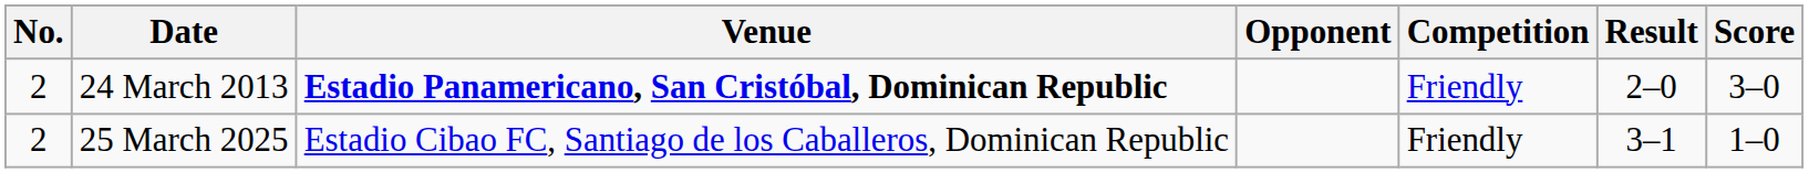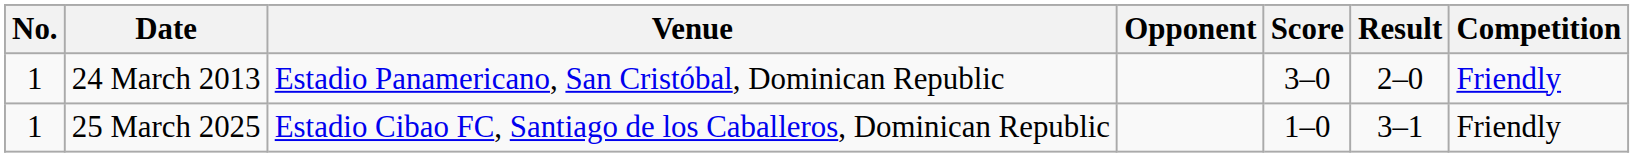 <table class="wikitable sortable">
 <tr>
 <th scope="col">No.</th>
 <th scope="col">Date</th>
 <th scope="col">Venue</th>
 <th scope="col">Opponent</th>
+<th scope="col">Score</th>
+<th scope="col">Result</th>
 <th scope="col">Competition</th>
-<th scope="col">Result</th>
-<th scope="col">Score</th>
 </tr>
 <tr>
-<td align="center">2</td>
+<td align="center">1</td>
 <td>24 March 2013</td>
-<td><strong><a href='#'>Estadio Panamericano</a>, <a href='#'>San Cristóbal</a>, Dominican Republic</strong></td>
+<td><a href='#'>Estadio Panamericano</a>, <a href='#'>San Cristóbal</a>, Dominican Republic</td>
 <td></td>
+<td align="center">3–0</td>
+<td align="center">2–0</td>
 <td><a href='#'>Friendly</a></td>
-<td align="center">2–0</td>
-<td align="center">3–0</td>
 </tr>
 <tr>
-<td align="center">2</td>
+<td align="center">1</td>
 <td>25 March 2025</td>
 <td><a href='#'>Estadio Cibao FC</a>, <a href='#'>Santiago de los Caballeros</a>, Dominican Republic</td>
 <td></td>
+<td align="center">1–0</td>
+<td align="center">3–1</td>
 <td>Friendly</td>
-<td align="center">3–1</td>
-<td align="center">1–0</td>
 </tr>
 </table>
